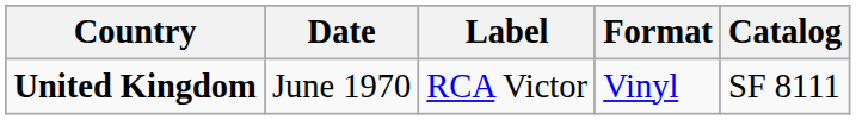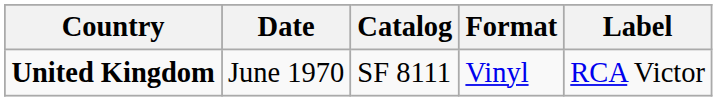 <table class="wikitable">
 <tr>
 <th>Country</th>
 <th>Date</th>
+<th>Catalog</th>
+<th>Format</th>
 <th>Label</th>
-<th>Format</th>
-<th>Catalog</th>
 </tr>
 <tr>
 <td><strong>United Kingdom</strong></td>
 <td>June 1970</td>
+<td>SF 8111</td>
+<td><a href='#'>Vinyl</a></td>
 <td><a href='#'>RCA</a> Victor</td>
-<td><a href='#'>Vinyl</a></td>
-<td>SF 8111</td>
 </tr>
 </table>
